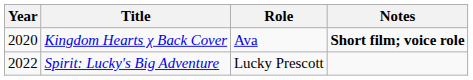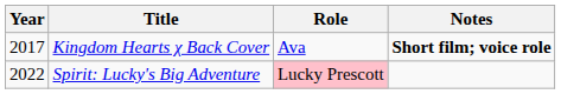 <table class="wikitable sortable">
 <tr>
 <th>Year</th>
 <th>Title</th>
 <th>Role</th>
 <th class="unsortable">Notes</th>
 </tr>
 <tr>
-<td>2020</td>
+<td>2017</td>
 <td><em><a href='#'>Kingdom Hearts χ Back Cover</a></em></td>
 <td><a href='#'>Ava</a></td>
 <td><strong>Short film; voice role</strong></td>
 </tr>
 <tr>
 <td>2022</td>
 <td><em><a href='#'>Spirit: Lucky's Big Adventure</a></em></td>
-<td>Lucky Prescott</td>
+<td style="background: pink;">Lucky Prescott</td>
 <td></td>
 </tr>
 </table>
